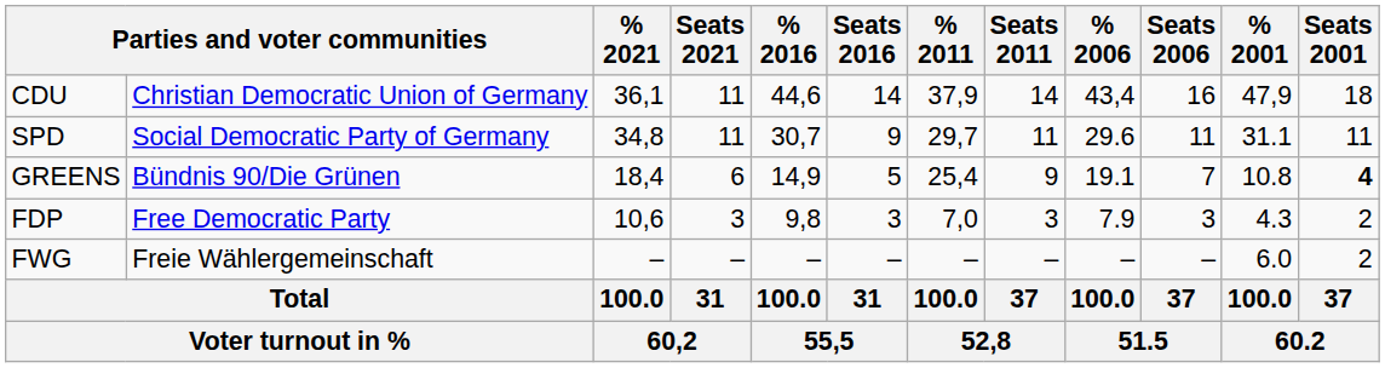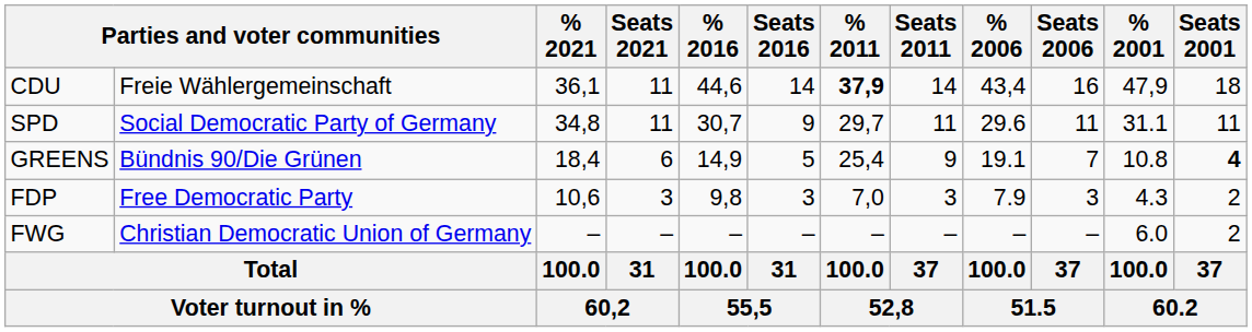 <table class="wikitable" style="text-align:right;">
 <tr class="hintergrundfarbe5">
 <th colspan="2">Parties and voter communities</th>
 <th>%<br>2021</th>
 <th>Seats<br>2021</th>
 <th>%<br>2016</th>
 <th>Seats<br>2016</th>
 <th>%<br>2011</th>
 <th>Seats<br>2011</th>
 <th>%<br>2006</th>
 <th>Seats<br>2006</th>
 <th>%<br>2001</th>
 <th>Seats<br>2001</th>
 </tr>
 <tr>
 <td style="text-align:left;">CDU</td>
-<td style="text-align:left;"><a href='#'>Christian Democratic Union of Germany</a></td>
+<td style="text-align:left;">Freie Wählergemeinschaft</td>
 <td>36,1</td>
 <td>11</td>
 <td>44,6</td>
 <td>14</td>
-<td>37,9</td>
+<td><strong>37,9</strong></td>
 <td>14</td>
 <td>43,4</td>
 <td>16</td>
 <td>47,9</td>
 <td>18</td>
 </tr>
 <tr>
 <td style="text-align:left;">SPD</td>
 <td style="text-align:left;"><a href='#'>Social Democratic Party of Germany</a></td>
 <td>34,8</td>
 <td>11</td>
 <td>30,7</td>
 <td>9</td>
 <td>29,7</td>
 <td>11</td>
 <td>29.6</td>
 <td>11</td>
 <td>31.1</td>
 <td>11</td>
 </tr>
 <tr>
 <td style="text-align:left;">GREENS</td>
 <td style="text-align:left;"><a href='#'>Bündnis 90/Die Grünen</a></td>
 <td>18,4</td>
 <td>6</td>
 <td>14,9</td>
 <td>5</td>
 <td>25,4</td>
 <td>9</td>
 <td>19.1</td>
 <td>7</td>
 <td>10.8</td>
 <td><strong>4</strong></td>
 </tr>
 <tr>
 <td style="text-align:left;">FDP</td>
 <td style="text-align:left;"><a href='#'>Free Democratic Party</a></td>
 <td>10,6</td>
 <td>3</td>
 <td>9,8</td>
 <td>3</td>
 <td>7,0</td>
 <td>3</td>
 <td>7.9</td>
 <td>3</td>
 <td>4.3</td>
 <td>2</td>
 </tr>
 <tr>
 <td style="text-align:left;">FWG</td>
-<td style="text-align:left;">Freie Wählergemeinschaft</td>
+<td style="text-align:left;"><a href='#'>Christian Democratic Union of Germany</a></td>
 <td>–</td>
 <td>–</td>
 <td>–</td>
 <td>–</td>
 <td>–</td>
 <td>–</td>
 <td>–</td>
 <td>–</td>
 <td>6.0</td>
 <td>2</td>
 </tr>
 <tr class="hintergrundfarbe5">
 <th colspan="2">Total</th>
 <th>100.0</th>
 <th>31</th>
 <th>100.0</th>
 <th>31</th>
 <th>100.0</th>
 <th>37</th>
 <th>100.0</th>
 <th>37</th>
 <th>100.0</th>
 <th>37</th>
 </tr>
 <tr class="hintergrundfarbe5">
 <th colspan="2">Voter turnout in %</th>
 <th colspan="2">60,2</th>
 <th colspan="2">55,5</th>
 <th colspan="2">52,8</th>
 <th colspan="2">51.5</th>
 <th colspan="2">60.2</th>
 </tr>
 </table>
